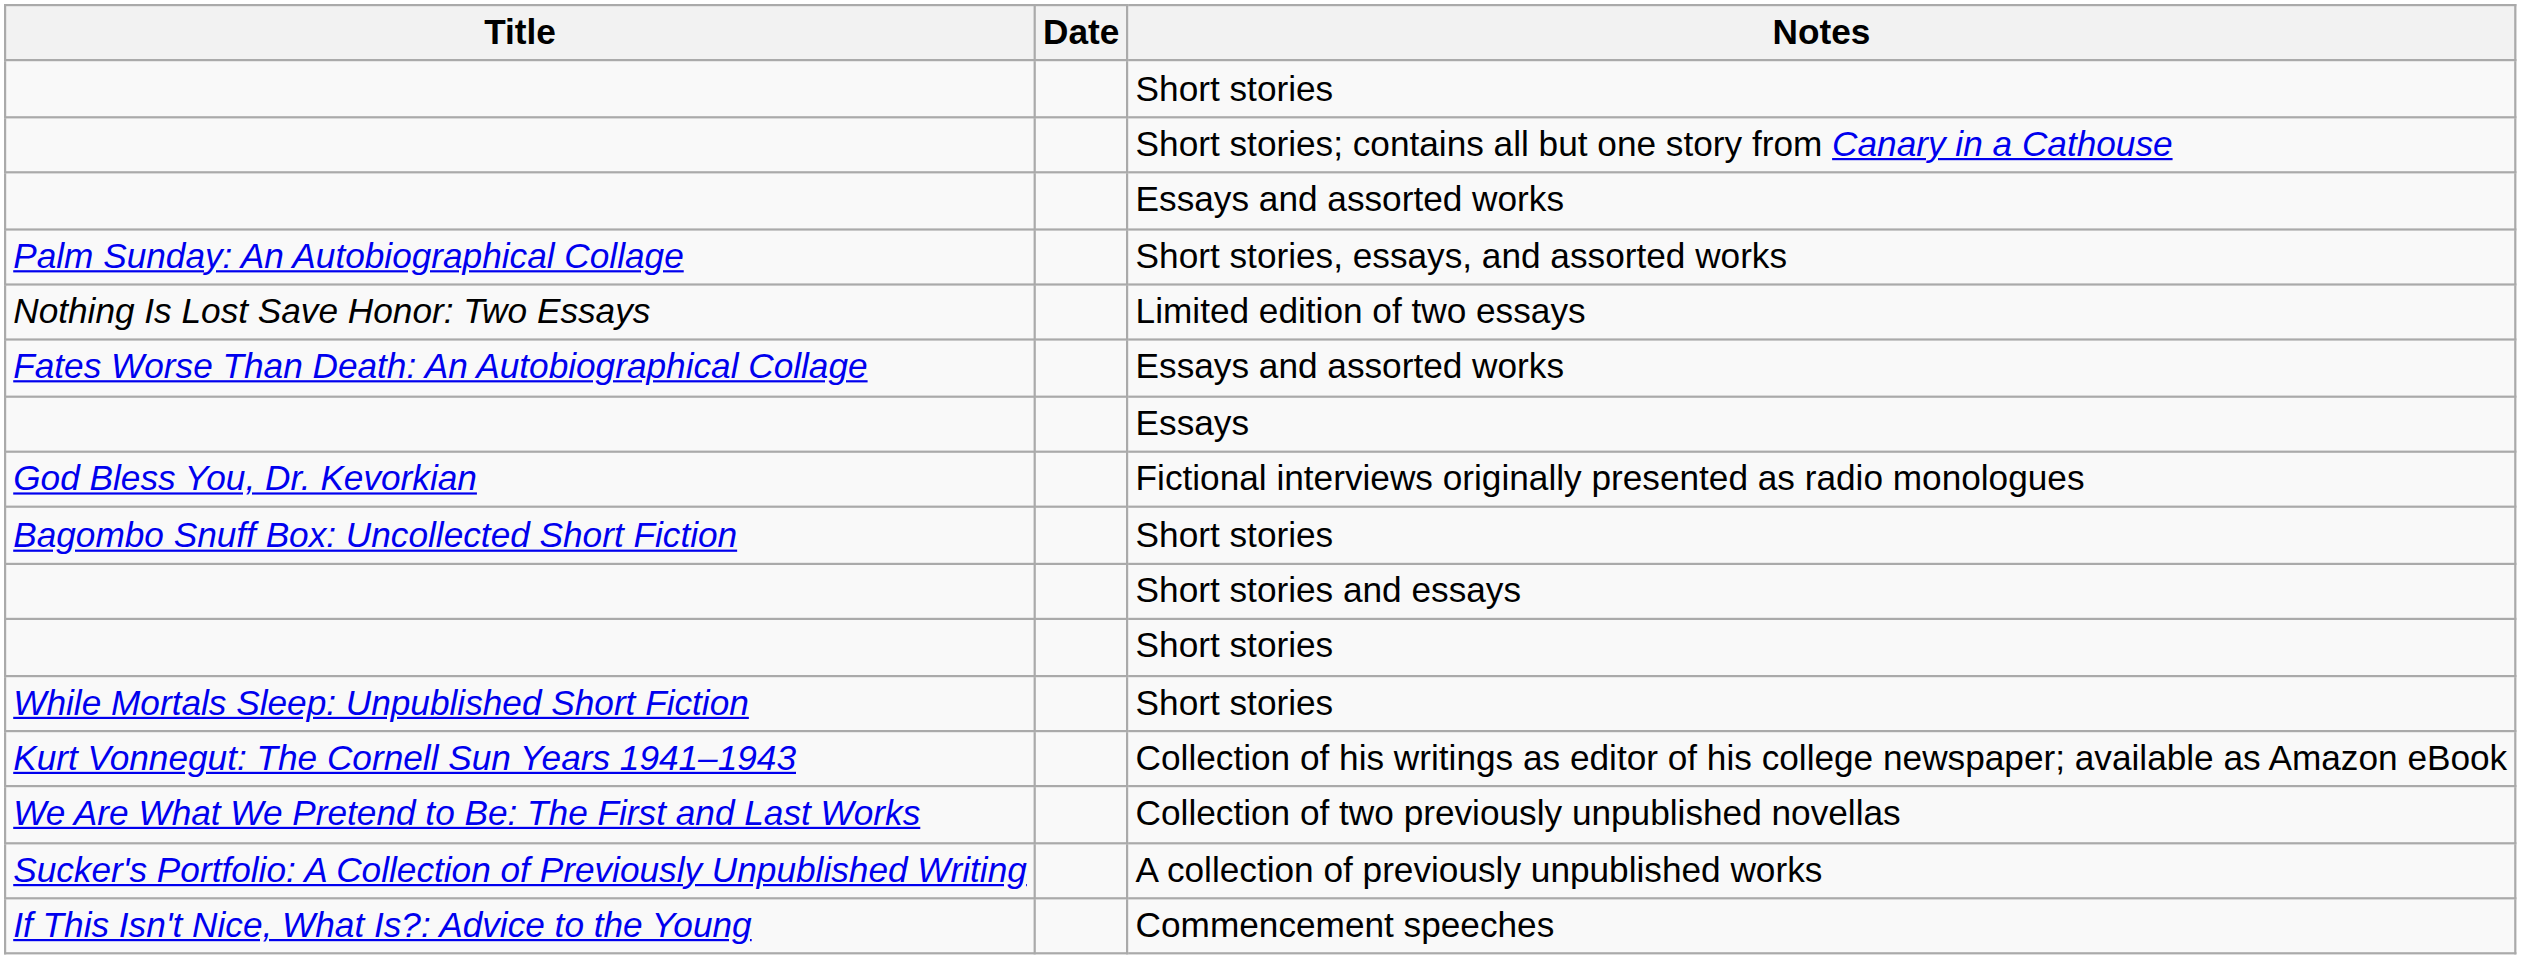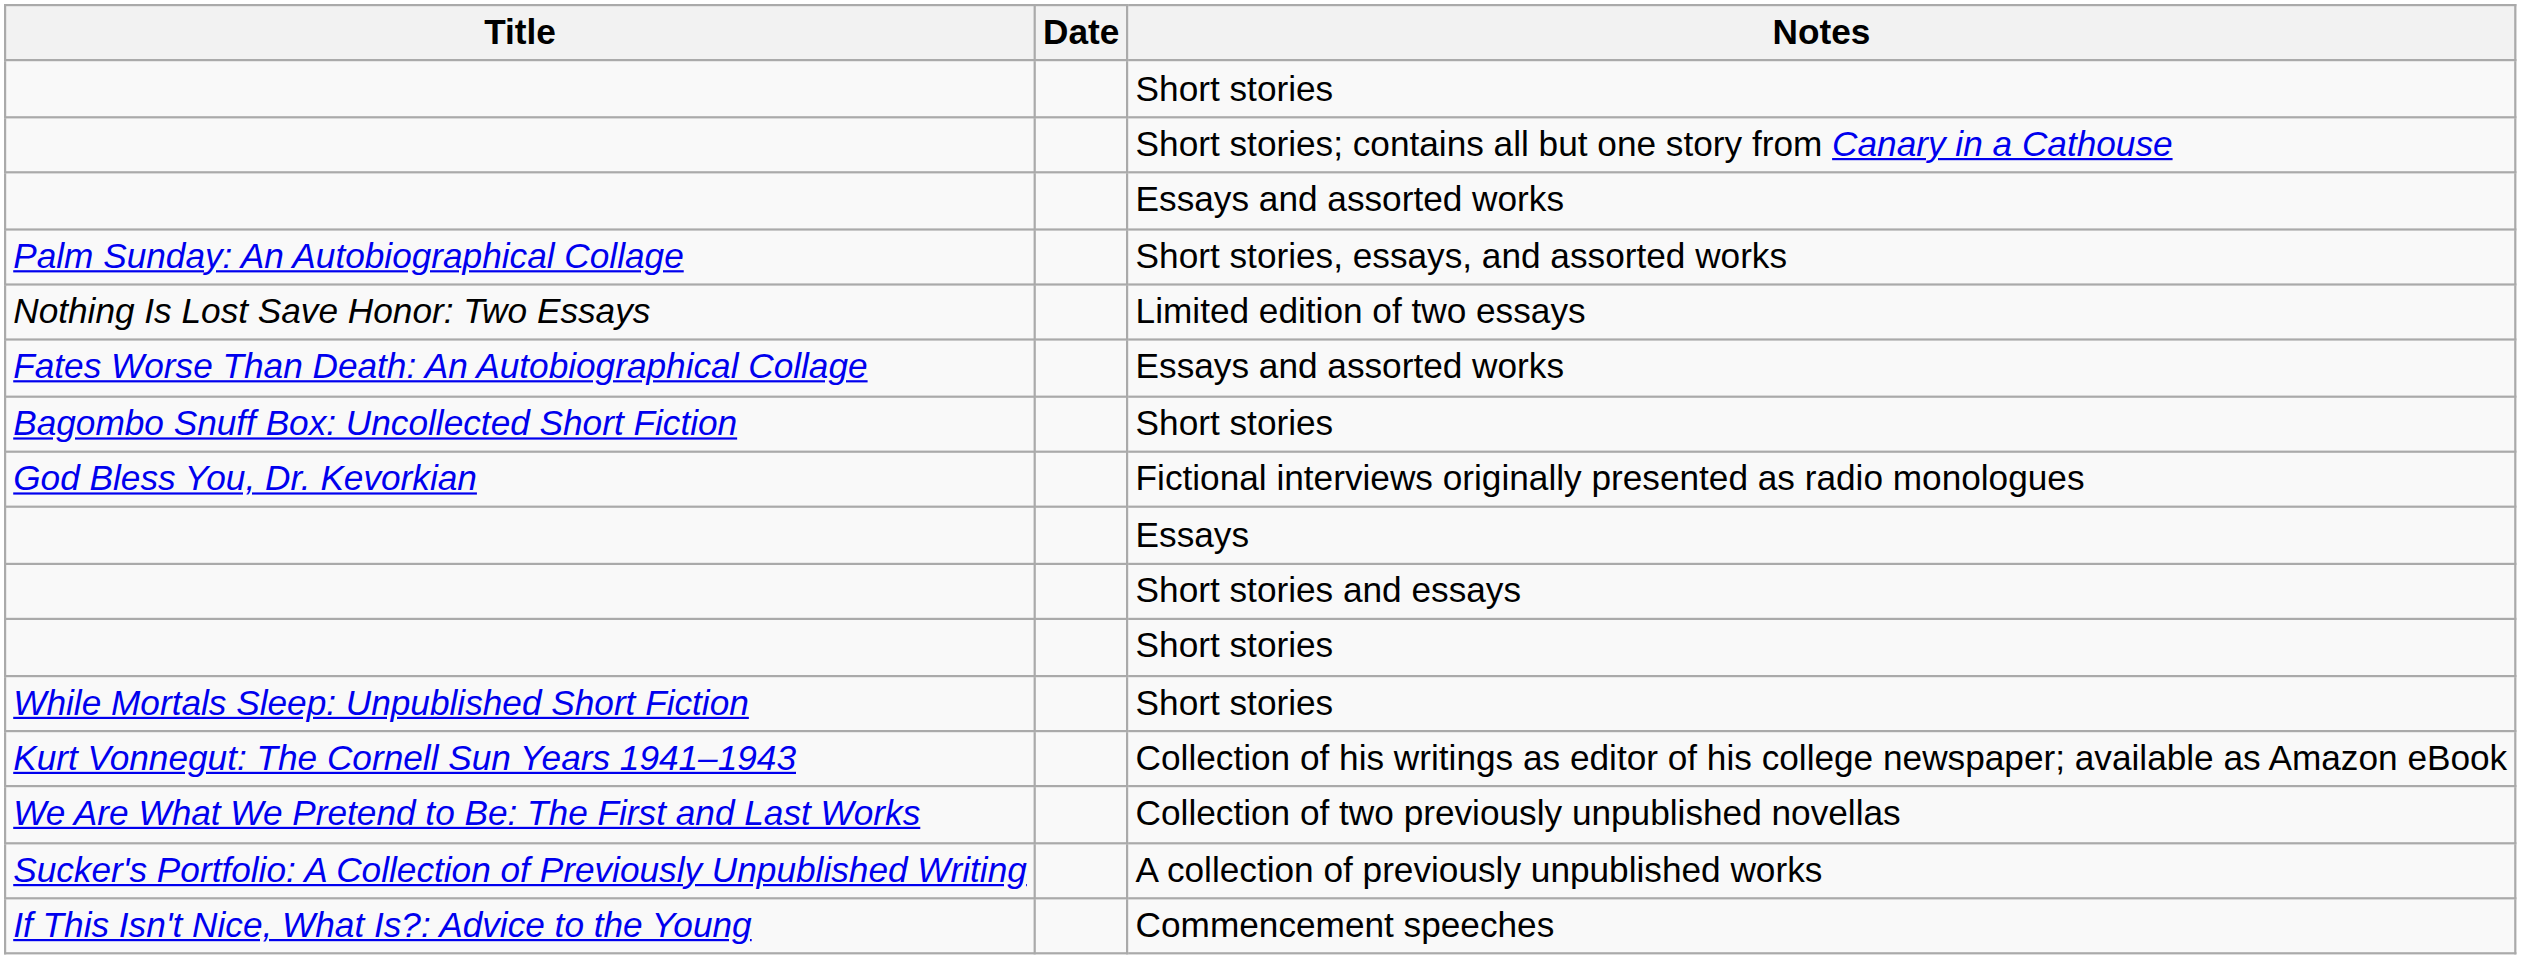 <table class="wikitable sortable" border="1">
 <tr>
 <th>Title</th>
 <th>Date</th>
 <th>Notes</th>
 </tr>
 <tr>
 <td></td>
 <td></td>
 <td>Short stories</td>
 </tr>
 <tr>
 <td></td>
 <td></td>
 <td>Short stories; contains all but one story from <em><a href='#'>Canary in a Cathouse</a></em></td>
 </tr>
 <tr>
 <td></td>
 <td></td>
 <td>Essays and assorted works</td>
 </tr>
 <tr>
 <td><em><a href='#'>Palm Sunday: An Autobiographical Collage</a></em></td>
 <td></td>
 <td>Short stories, essays, and assorted works</td>
 </tr>
 <tr>
 <td><em>Nothing Is Lost Save Honor: Two Essays</em></td>
 <td></td>
 <td>Limited edition of two essays</td>
 </tr>
 <tr>
 <td><em><a href='#'>Fates Worse Than Death: An Autobiographical Collage</a></em></td>
 <td></td>
 <td>Essays and assorted works</td>
 </tr>
 <tr>
+<td><em><a href='#'>Bagombo Snuff Box: Uncollected Short Fiction</a></em></td>
 <td></td>
-<td></td>
-<td>Essays</td>
+<td>Short stories</td>
 </tr>
 <tr>
 <td><em><a href='#'>God Bless You, Dr. Kevorkian</a></em></td>
 <td></td>
 <td>Fictional interviews originally presented as radio monologues</td>
 </tr>
 <tr>
-<td><em><a href='#'>Bagombo Snuff Box: Uncollected Short Fiction</a></em></td>
 <td></td>
-<td>Short stories</td>
+<td></td>
+<td>Essays</td>
 </tr>
 <tr>
 <td></td>
 <td></td>
 <td>Short stories and essays</td>
 </tr>
 <tr>
 <td></td>
 <td></td>
 <td>Short stories</td>
 </tr>
 <tr>
 <td><em><a href='#'>While Mortals Sleep: Unpublished Short Fiction</a></em></td>
 <td></td>
 <td>Short stories</td>
 </tr>
 <tr>
 <td><em><a href='#'>Kurt Vonnegut: The Cornell Sun Years 1941–1943</a></em></td>
 <td></td>
 <td>Collection of his writings as editor of his college newspaper; available as Amazon eBook</td>
 </tr>
 <tr>
 <td><em><a href='#'>We Are What We Pretend to Be: The First and Last Works</a></em></td>
 <td></td>
 <td>Collection of two previously unpublished novellas</td>
 </tr>
 <tr>
 <td><em><a href='#'>Sucker's Portfolio: A Collection of Previously Unpublished Writing</a></em></td>
 <td></td>
 <td>A collection of previously unpublished works</td>
 </tr>
 <tr>
 <td><em><a href='#'>If This Isn't Nice, What Is?: Advice to the Young</a></em></td>
 <td></td>
 <td>Commencement speeches</td>
 </tr>
 </table>
